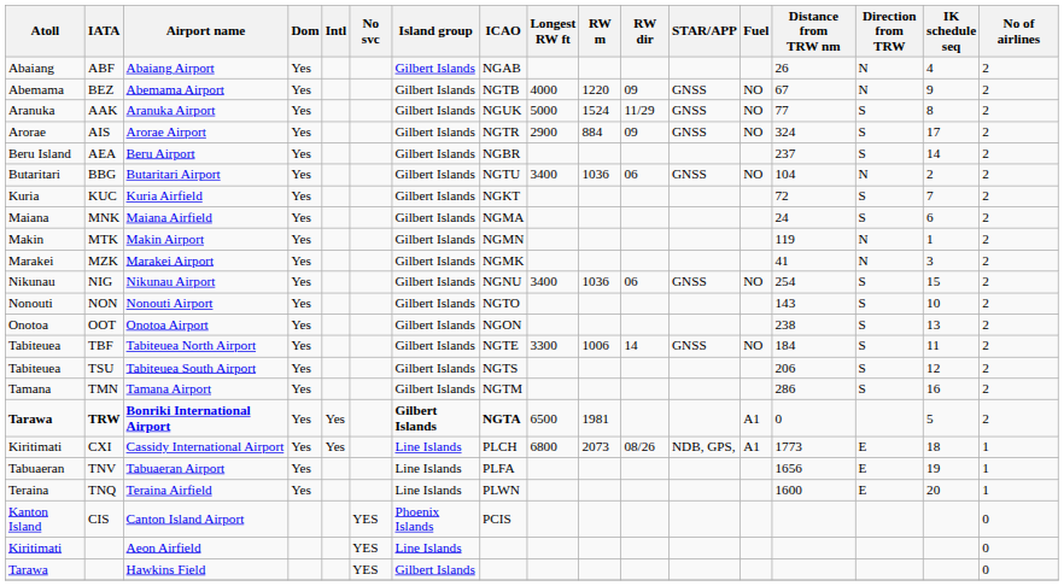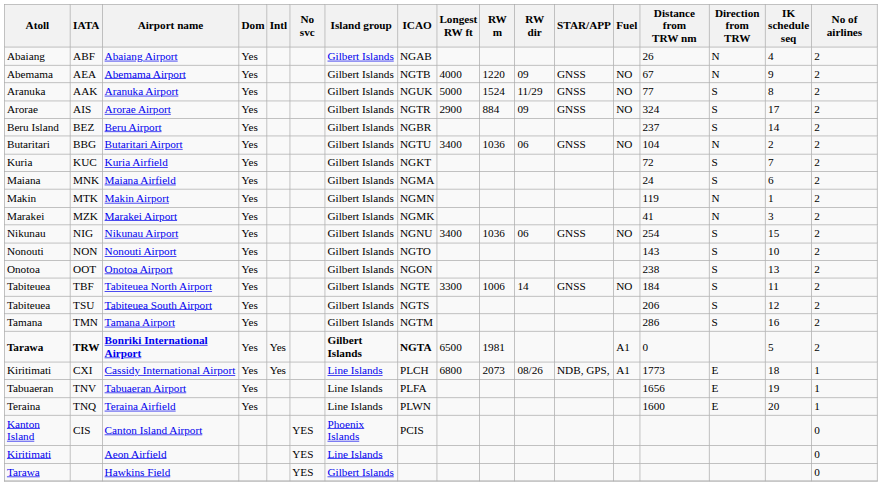 <table class="wikitable sortable">
 <tr>
 <th>Atoll</th>
 <th>IATA</th>
 <th>Airport name</th>
 <th>Dom</th>
 <th>Intl</th>
 <th>No svc</th>
 <th>Island group</th>
 <th>ICAO</th>
 <th>Longest<br>RW ft</th>
 <th>RW m</th>
 <th>RW dir</th>
 <th>STAR/APP</th>
 <th>Fuel</th>
 <th>Distance from<br>TRW nm</th>
 <th>Direction<br>from TRW</th>
 <th>IK<br>schedule<br>seq</th>
 <th>No of airlines</th>
 </tr>
 <tr>
 <td>Abaiang</td>
 <td>ABF</td>
 <td><a href='#'>Abaiang Airport</a></td>
 <td>Yes</td>
 <td></td>
 <td></td>
 <td><a href='#'>Gilbert Islands</a></td>
 <td>NGAB</td>
 <td></td>
 <td></td>
 <td></td>
 <td></td>
 <td></td>
 <td>26</td>
 <td>N</td>
 <td>4</td>
 <td>2</td>
 </tr>
 <tr>
 <td>Abemama</td>
-<td>BEZ</td>
+<td>AEA</td>
 <td><a href='#'>Abemama Airport</a></td>
 <td>Yes</td>
 <td></td>
 <td></td>
 <td>Gilbert Islands</td>
 <td>NGTB</td>
 <td>4000</td>
 <td>1220</td>
 <td>09</td>
 <td>GNSS</td>
 <td>NO</td>
 <td>67</td>
 <td>N</td>
 <td>9</td>
 <td>2</td>
 </tr>
 <tr>
 <td>Aranuka</td>
 <td>AAK</td>
 <td><a href='#'>Aranuka Airport</a></td>
 <td>Yes</td>
 <td></td>
 <td></td>
 <td>Gilbert Islands</td>
 <td>NGUK</td>
 <td>5000</td>
 <td>1524</td>
 <td>11/29</td>
 <td>GNSS</td>
 <td>NO</td>
 <td>77</td>
 <td>S</td>
 <td>8</td>
 <td>2</td>
 </tr>
 <tr>
 <td>Arorae</td>
 <td>AIS</td>
 <td><a href='#'>Arorae Airport</a></td>
 <td>Yes</td>
 <td></td>
 <td></td>
 <td>Gilbert Islands</td>
 <td>NGTR</td>
 <td>2900</td>
 <td>884</td>
 <td>09</td>
 <td>GNSS</td>
 <td>NO</td>
 <td>324</td>
 <td>S</td>
 <td>17</td>
 <td>2</td>
 </tr>
 <tr>
 <td>Beru Island</td>
-<td>AEA</td>
+<td>BEZ</td>
 <td><a href='#'>Beru Airport</a></td>
 <td>Yes</td>
 <td></td>
 <td></td>
 <td>Gilbert Islands</td>
 <td>NGBR</td>
 <td></td>
 <td></td>
 <td></td>
 <td></td>
 <td></td>
 <td>237</td>
 <td>S</td>
 <td>14</td>
 <td>2</td>
 </tr>
 <tr>
 <td>Butaritari</td>
 <td>BBG</td>
 <td><a href='#'>Butaritari Airport</a></td>
 <td>Yes</td>
 <td></td>
 <td></td>
 <td>Gilbert Islands</td>
 <td>NGTU</td>
 <td>3400</td>
 <td>1036</td>
 <td>06</td>
 <td>GNSS</td>
 <td>NO</td>
 <td>104</td>
 <td>N</td>
 <td>2</td>
 <td>2</td>
 </tr>
 <tr>
 <td>Kuria</td>
 <td>KUC</td>
 <td><a href='#'>Kuria Airfield</a></td>
 <td>Yes</td>
 <td></td>
 <td></td>
 <td>Gilbert Islands</td>
 <td>NGKT</td>
 <td></td>
 <td></td>
 <td></td>
 <td></td>
 <td></td>
 <td>72</td>
 <td>S</td>
 <td>7</td>
 <td>2</td>
 </tr>
 <tr>
 <td>Maiana</td>
 <td>MNK</td>
 <td><a href='#'>Maiana Airfield</a></td>
 <td>Yes</td>
 <td></td>
 <td></td>
 <td>Gilbert Islands</td>
 <td>NGMA</td>
 <td></td>
 <td></td>
 <td></td>
 <td></td>
 <td></td>
 <td>24</td>
 <td>S</td>
 <td>6</td>
 <td>2</td>
 </tr>
 <tr>
 <td>Makin</td>
 <td>MTK</td>
 <td><a href='#'>Makin Airport</a></td>
 <td>Yes</td>
 <td></td>
 <td></td>
 <td>Gilbert Islands</td>
 <td>NGMN</td>
 <td></td>
 <td></td>
 <td></td>
 <td></td>
 <td></td>
 <td>119</td>
 <td>N</td>
 <td>1</td>
 <td>2</td>
 </tr>
 <tr>
 <td>Marakei</td>
 <td>MZK</td>
 <td><a href='#'>Marakei Airport</a></td>
 <td>Yes</td>
 <td></td>
 <td></td>
 <td>Gilbert Islands</td>
 <td>NGMK</td>
 <td></td>
 <td></td>
 <td></td>
 <td></td>
 <td></td>
 <td>41</td>
 <td>N</td>
 <td>3</td>
 <td>2</td>
 </tr>
 <tr>
 <td>Nikunau</td>
 <td>NIG</td>
 <td><a href='#'>Nikunau Airport</a></td>
 <td>Yes</td>
 <td></td>
 <td></td>
 <td>Gilbert Islands</td>
 <td>NGNU</td>
 <td>3400</td>
 <td>1036</td>
 <td>06</td>
 <td>GNSS</td>
 <td>NO</td>
 <td>254</td>
 <td>S</td>
 <td>15</td>
 <td>2</td>
 </tr>
 <tr>
 <td>Nonouti</td>
 <td>NON</td>
 <td><a href='#'>Nonouti Airport</a></td>
 <td>Yes</td>
 <td></td>
 <td></td>
 <td>Gilbert Islands</td>
 <td>NGTO</td>
 <td></td>
 <td></td>
 <td></td>
 <td></td>
 <td></td>
 <td>143</td>
 <td>S</td>
 <td>10</td>
 <td>2</td>
 </tr>
 <tr>
 <td>Onotoa</td>
 <td>OOT</td>
 <td><a href='#'>Onotoa Airport</a></td>
 <td>Yes</td>
 <td></td>
 <td></td>
 <td>Gilbert Islands</td>
 <td>NGON</td>
 <td></td>
 <td></td>
 <td></td>
 <td></td>
 <td></td>
 <td>238</td>
 <td>S</td>
 <td>13</td>
 <td>2</td>
 </tr>
 <tr>
 <td>Tabiteuea</td>
 <td>TBF</td>
 <td><a href='#'>Tabiteuea North Airport</a></td>
 <td>Yes</td>
 <td></td>
 <td></td>
 <td>Gilbert Islands</td>
 <td>NGTE</td>
 <td>3300</td>
 <td>1006</td>
 <td>14</td>
 <td>GNSS</td>
 <td>NO</td>
 <td>184</td>
 <td>S</td>
 <td>11</td>
 <td>2</td>
 </tr>
 <tr>
 <td>Tabiteuea</td>
 <td>TSU</td>
 <td><a href='#'>Tabiteuea South Airport</a></td>
 <td>Yes</td>
 <td></td>
 <td></td>
 <td>Gilbert Islands</td>
 <td>NGTS</td>
 <td></td>
 <td></td>
 <td></td>
 <td></td>
 <td></td>
 <td>206</td>
 <td>S</td>
 <td>12</td>
 <td>2</td>
 </tr>
 <tr>
 <td>Tamana</td>
 <td>TMN</td>
 <td><a href='#'>Tamana Airport</a></td>
 <td>Yes</td>
 <td></td>
 <td></td>
 <td>Gilbert Islands</td>
 <td>NGTM</td>
 <td></td>
 <td></td>
 <td></td>
 <td></td>
 <td></td>
 <td>286</td>
 <td>S</td>
 <td>16</td>
 <td>2</td>
 </tr>
 <tr>
 <td><strong>Tarawa</strong></td>
 <td><strong>TRW</strong></td>
 <td><strong><a href='#'>Bonriki International Airport</a></strong></td>
 <td>Yes</td>
 <td>Yes</td>
 <td></td>
 <td><strong>Gilbert Islands</strong></td>
 <td><strong>NGTA</strong></td>
 <td>6500</td>
 <td>1981</td>
 <td></td>
 <td></td>
 <td>A1</td>
 <td>0</td>
 <td></td>
 <td>5</td>
 <td>2</td>
 </tr>
 <tr>
 <td>Kiritimati</td>
 <td>CXI</td>
 <td><a href='#'>Cassidy International Airport</a></td>
 <td>Yes</td>
 <td>Yes</td>
 <td></td>
 <td><a href='#'>Line Islands</a></td>
 <td>PLCH</td>
 <td>6800</td>
 <td>2073</td>
 <td>08/26</td>
 <td>NDB, GPS,</td>
 <td>A1</td>
 <td>1773</td>
 <td>E</td>
 <td>18</td>
 <td>1</td>
 </tr>
 <tr>
 <td>Tabuaeran</td>
 <td>TNV</td>
 <td><a href='#'>Tabuaeran Airport</a></td>
 <td>Yes</td>
 <td></td>
 <td></td>
 <td>Line Islands</td>
 <td>PLFA</td>
 <td></td>
 <td></td>
 <td></td>
 <td></td>
 <td></td>
 <td>1656</td>
 <td>E</td>
 <td>19</td>
 <td>1</td>
 </tr>
 <tr>
 <td>Teraina</td>
 <td>TNQ</td>
 <td><a href='#'>Teraina Airfield</a></td>
 <td>Yes</td>
 <td></td>
 <td></td>
 <td>Line Islands</td>
 <td>PLWN</td>
 <td></td>
 <td></td>
 <td></td>
 <td></td>
 <td></td>
 <td>1600</td>
 <td>E</td>
 <td>20</td>
 <td>1</td>
 </tr>
 <tr>
 <td><a href='#'>Kanton Island</a></td>
 <td>CIS</td>
 <td><a href='#'>Canton Island Airport</a></td>
 <td></td>
 <td></td>
 <td>YES</td>
 <td><a href='#'>Phoenix Islands</a></td>
 <td>PCIS</td>
 <td></td>
 <td></td>
 <td></td>
 <td></td>
 <td></td>
 <td></td>
 <td></td>
 <td></td>
 <td>0</td>
 </tr>
 <tr>
 <td><a href='#'>Kiritimati</a></td>
 <td></td>
 <td><a href='#'>Aeon Airfield</a></td>
 <td></td>
 <td></td>
 <td>YES</td>
 <td><a href='#'>Line Islands</a></td>
 <td></td>
 <td></td>
 <td></td>
 <td></td>
 <td></td>
 <td></td>
 <td></td>
 <td></td>
 <td></td>
 <td>0</td>
 </tr>
 <tr>
 <td><a href='#'>Tarawa</a></td>
 <td></td>
 <td><a href='#'>Hawkins Field</a></td>
 <td></td>
 <td></td>
 <td>YES</td>
 <td><a href='#'>Gilbert Islands</a></td>
 <td></td>
 <td></td>
 <td></td>
 <td></td>
 <td></td>
 <td></td>
 <td></td>
 <td></td>
 <td></td>
 <td>0</td>
 </tr>
 <tr>
 </tr>
 </table>
